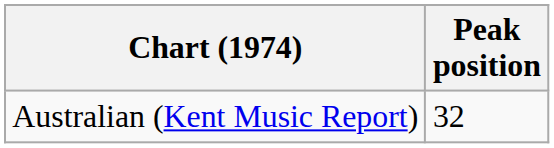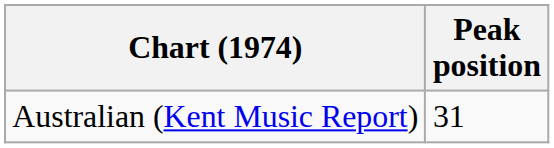 <table class="wikitable sortable plainrowheaders">
 <tr>
 <th scope="col">Chart (1974)</th>
 <th scope="col">Peak<br>position</th>
 </tr>
 <tr>
 <td>Australian (<a href='#'>Kent Music Report</a>)</td>
-<td>32</td>
+<td>31</td>
 </tr>
 </table>
